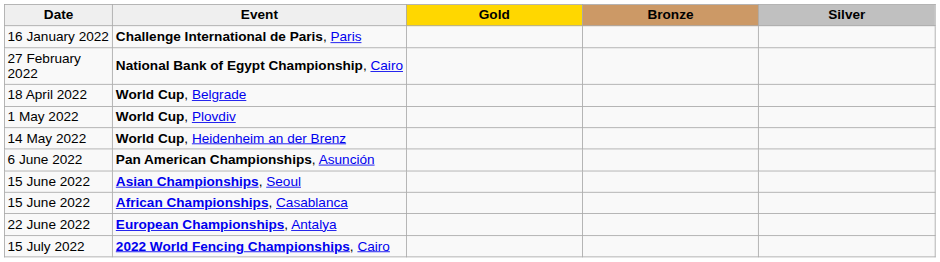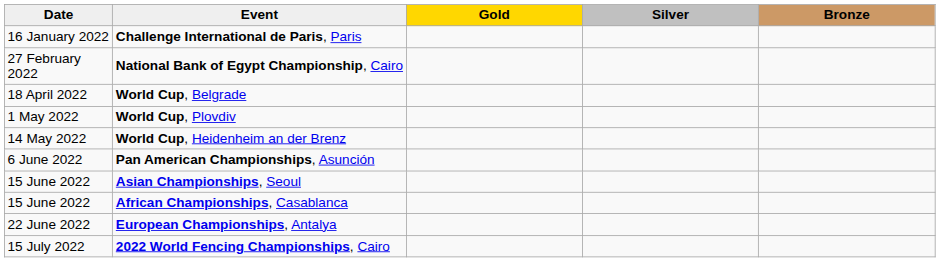 <table class="wikitable plainrowheaders" border="1" style="font-size:100%">
 <tr align=center>
 <th scope=col style="width:120px; background: #efefef;">Date</th>
 <th scope=col style="background: #efefef;">Event</th>
 <th scope=col colspan=1 style="width:200px; background: gold;">Gold</th>
+<th scope=col colspan=1 style="width:200px; background: silver;">Silver</th>
 <th scope=col colspan=1 style="width:200px; background: #cc9966;">Bronze</th>
-<th scope=col colspan=1 style="width:200px; background: silver;">Silver</th>
 </tr>
 <tr>
 <td>16 January 2022</td>
 <td><strong>Challenge International de Paris</strong>, <a href='#'>Paris</a></td>
 <td></td>
 <td></td>
 <td></td>
 </tr>
 <tr>
 <td>27 February 2022</td>
 <td><strong>National Bank of Egypt Championship</strong>, <a href='#'>Cairo</a></td>
 <td></td>
 <td></td>
 <td></td>
 </tr>
 <tr>
 <td>18 April 2022</td>
 <td><strong>World Cup</strong>, <a href='#'>Belgrade</a></td>
 <td></td>
 <td></td>
 <td></td>
 </tr>
 <tr>
 <td>1 May 2022</td>
 <td><strong>World Cup</strong>, <a href='#'>Plovdiv</a></td>
 <td></td>
 <td></td>
 <td></td>
 </tr>
 <tr>
 <td>14 May 2022</td>
 <td><strong>World Cup</strong>, <a href='#'>Heidenheim an der Brenz</a></td>
 <td></td>
 <td></td>
 <td></td>
 </tr>
 <tr>
 <td>6 June 2022</td>
 <td><strong>Pan American Championships</strong>, <a href='#'>Asunción</a></td>
 <td></td>
 <td></td>
 <td></td>
 </tr>
 <tr>
 <td>15 June 2022</td>
 <td><strong><a href='#'>Asian Championships</a></strong>, <a href='#'>Seoul</a></td>
 <td></td>
+<td></td>
 <td><br></td>
-<td></td>
 </tr>
 <tr>
 <td>15 June 2022</td>
 <td><strong><a href='#'>African Championships</a></strong>, <a href='#'>Casablanca</a></td>
 <td></td>
 <td></td>
 <td></td>
 </tr>
 <tr>
 <td>22 June 2022</td>
 <td><strong><a href='#'>European Championships</a></strong>, <a href='#'>Antalya</a></td>
 <td></td>
 <td></td>
 <td></td>
 </tr>
 <tr>
 <td>15 July 2022</td>
 <td><strong><a href='#'>2022 World Fencing Championships</a></strong>, <a href='#'>Cairo</a></td>
 <td></td>
 <td></td>
 <td></td>
 </tr>
 </table>
